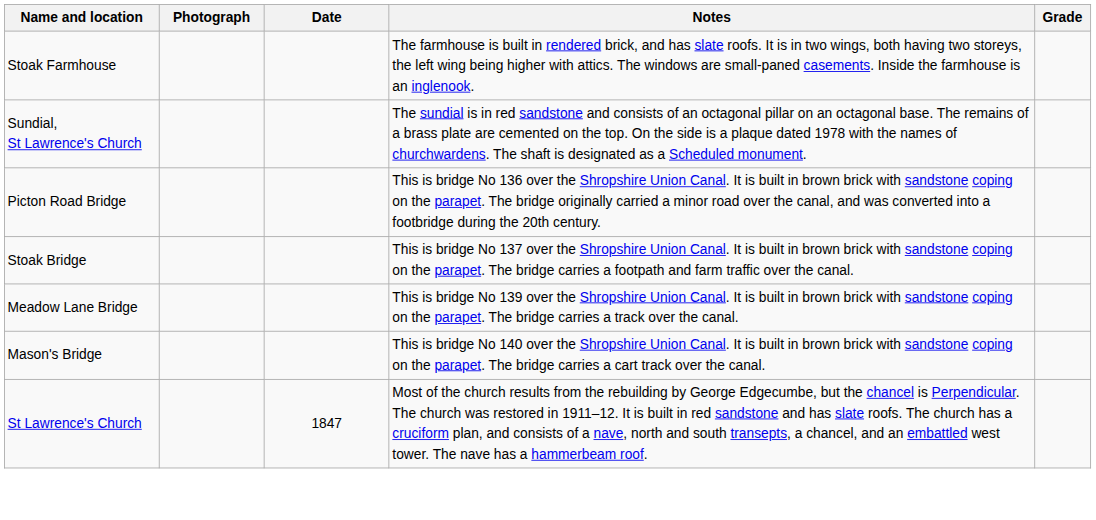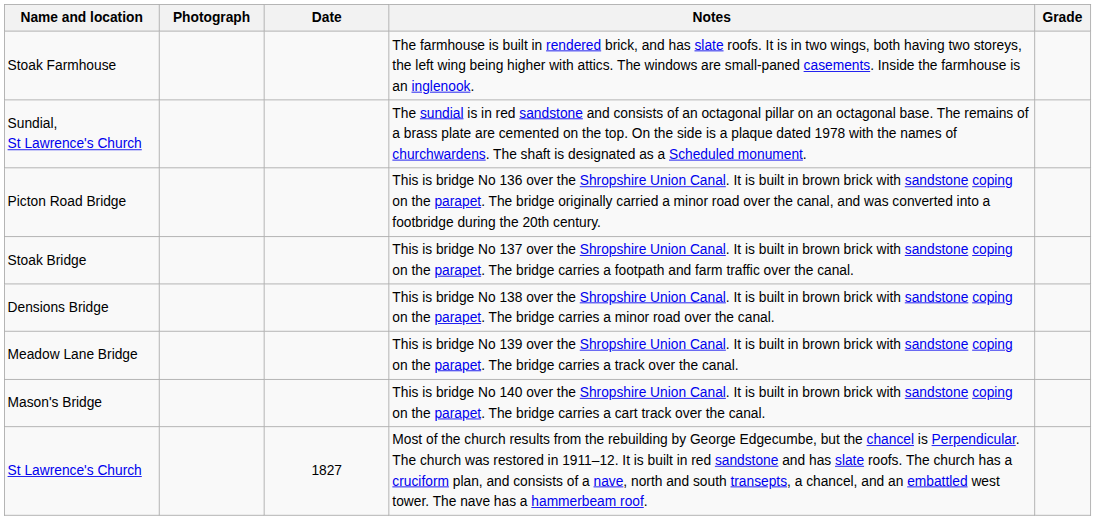 <table class="wikitable sortable plainrowheaders" style="width:100%;border:0px;text-align:left;line-height:150%;">
 <tr>
 <th scope="col"  style="width:150px">Name and location</th>
 <th scope="col"  style="width:100px" class="unsortable">Photograph</th>
 <th scope="col"  style="width:120px">Date</th>
 <th scope="col"  style="width:650px" class="unsortable">Notes</th>
 <th scope="col"  style="width:50px">Grade</th>
 </tr>
 <tr>
 <td>Stoak Farmhouse<br><small></small></td>
 <td></td>
 <td align="center"></td>
 <td>The farmhouse is built in <a href='#'>rendered</a> brick, and has <a href='#'>slate</a> roofs.  It is in two wings, both having two storeys, the left wing being higher with attics.  The windows are small-paned <a href='#'>casements</a>.  Inside the farmhouse is an <a href='#'>inglenook</a>.</td>
 <td align="center" ></td>
 </tr>
 <tr>
 <td>Sundial,<br><a href='#'>St Lawrence's Church</a><br><small></small></td>
 <td></td>
 <td align="center"></td>
 <td>The <a href='#'>sundial</a> is in red <a href='#'>sandstone</a> and consists of an octagonal pillar on an octagonal base.  The remains of a brass plate are cemented on the top.  On the side is a plaque dated 1978 with the names of <a href='#'>churchwardens</a>.  The shaft is designated as a <a href='#'>Scheduled monument</a>.</td>
 <td align="center" ></td>
 </tr>
 <tr>
 <td>Picton Road Bridge<br><small></small></td>
 <td></td>
 <td align="center"></td>
 <td>This is bridge No 136 over the <a href='#'>Shropshire Union Canal</a>.  It is built in brown brick with <a href='#'>sandstone</a> <a href='#'>coping</a> on the <a href='#'>parapet</a>.  The bridge originally carried a minor road over the canal, and was converted into a footbridge during the 20th century.</td>
 <td align="center" ></td>
 </tr>
 <tr>
 <td>Stoak Bridge<br><small></small></td>
 <td></td>
 <td align="center"></td>
 <td>This is bridge No 137 over the <a href='#'>Shropshire Union Canal</a>.  It is built in brown brick with <a href='#'>sandstone</a> <a href='#'>coping</a> on the <a href='#'>parapet</a>.  The bridge carries a footpath and farm traffic over the canal.</td>
 <td align="center" ></td>
 </tr>
 <tr>
+<td>Densions Bridge<br><small></small></td>
+<td></td>
+<td align="center"></td>
+<td>This is bridge No 138 over the <a href='#'>Shropshire Union Canal</a>.  It is built in brown brick with <a href='#'>sandstone</a> <a href='#'>coping</a> on the <a href='#'>parapet</a>.  The bridge carries a minor road over the canal.</td>
+<td align="center" ></td>
+</tr>
+<tr>
 <td>Meadow Lane Bridge<br><small></small></td>
 <td></td>
 <td align="center"></td>
 <td>This is bridge No 139 over the <a href='#'>Shropshire Union Canal</a>.  It is built in brown brick with <a href='#'>sandstone</a> <a href='#'>coping</a> on the <a href='#'>parapet</a>.  The bridge carries a track over the canal.</td>
 <td align="center" ></td>
 </tr>
 <tr>
 <td>Mason's Bridge<br><small></small></td>
 <td></td>
 <td align="center"></td>
 <td>This is bridge No 140 over the <a href='#'>Shropshire Union Canal</a>.  It is built in brown brick with <a href='#'>sandstone</a> <a href='#'>coping</a> on the <a href='#'>parapet</a>.  The bridge carries a cart track over the canal.</td>
 <td align="center" ></td>
 </tr>
 <tr>
 <td><a href='#'>St Lawrence's Church</a><br><small></small></td>
 <td></td>
-<td align="center">1847</td>
+<td align="center">1827</td>
 <td>Most of the church results from the rebuilding by George Edgecumbe, but the <a href='#'>chancel</a> is <a href='#'>Perpendicular</a>.  The church was restored in 1911–12.  It is built in red <a href='#'>sandstone</a> and has <a href='#'>slate</a> roofs.  The church has a <a href='#'>cruciform</a> plan, and consists of a <a href='#'>nave</a>, north and south <a href='#'>transepts</a>, a chancel, and an <a href='#'>embattled</a> west tower.  The nave has a <a href='#'>hammerbeam roof</a>.</td>
 <td align="center" ></td>
 </tr>
 <tr>
 </tr>
 </table>
